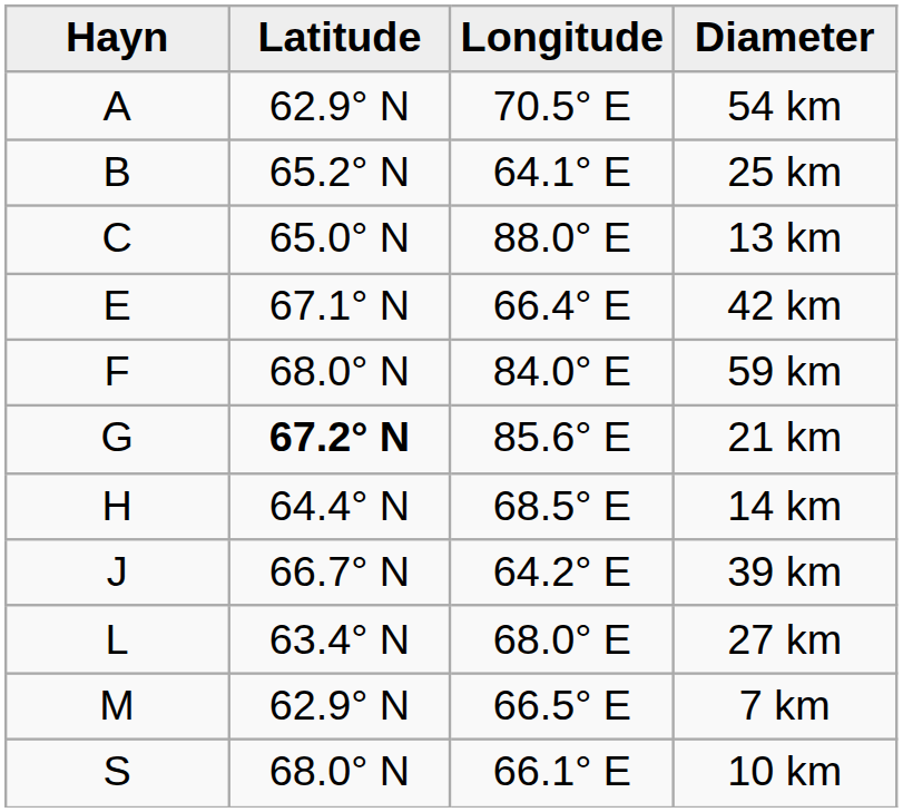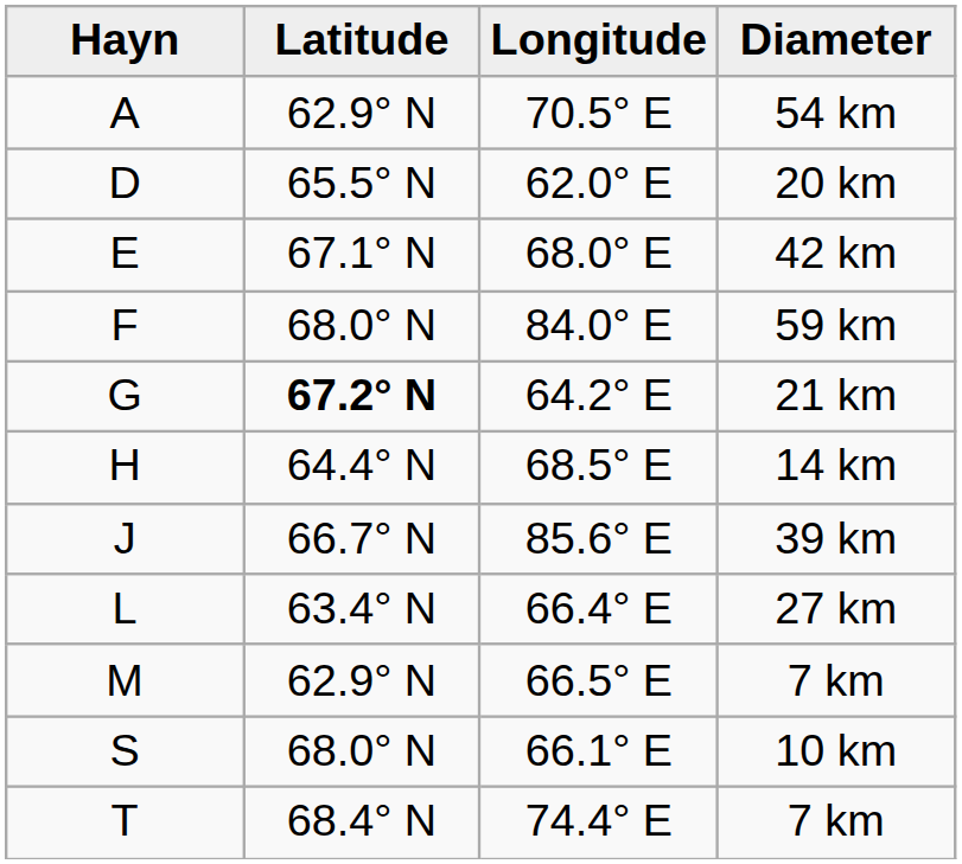 <table class="wikitable">
 <tr>
 <th width="25%" style="background:#eeeeee;">Hayn</th>
 <th width="25%" style="background:#eeeeee;">Latitude</th>
 <th width="25%" style="background:#eeeeee;">Longitude</th>
 <th width="25%" style="background:#eeeeee;">Diameter</th>
 </tr>
 <tr>
 <td align="center">A</td>
 <td align="center">62.9° N</td>
 <td align="center">70.5° E</td>
 <td align="center">54 km</td>
 </tr>
 <tr>
-<td align="center">B</td>
-<td align="center">65.2° N</td>
-<td align="center">64.1° E</td>
-<td align="center">25 km</td>
-</tr>
-<tr>
-<td align="center">C</td>
-<td align="center">65.0° N</td>
-<td align="center">88.0° E</td>
-<td align="center">13 km</td>
+<td align="center">D</td>
+<td align="center">65.5° N</td>
+<td align="center">62.0° E</td>
+<td align="center">20 km</td>
 </tr>
 <tr>
 <td align="center">E</td>
 <td align="center">67.1° N</td>
-<td align="center">66.4° E</td>
+<td align="center">68.0° E</td>
 <td align="center">42 km</td>
 </tr>
 <tr>
 <td align="center">F</td>
 <td align="center">68.0° N</td>
 <td align="center">84.0° E</td>
 <td align="center">59 km</td>
 </tr>
 <tr>
 <td align="center">G</td>
 <td align="center"><strong>67.2° N</strong></td>
-<td align="center">85.6° E</td>
+<td align="center">64.2° E</td>
 <td align="center">21 km</td>
 </tr>
 <tr>
 <td align="center">H</td>
 <td align="center">64.4° N</td>
 <td align="center">68.5° E</td>
 <td align="center">14 km</td>
 </tr>
 <tr>
 <td align="center">J</td>
 <td align="center">66.7° N</td>
-<td align="center">64.2° E</td>
+<td align="center">85.6° E</td>
 <td align="center">39 km</td>
 </tr>
 <tr>
 <td align="center">L</td>
 <td align="center">63.4° N</td>
-<td align="center">68.0° E</td>
+<td align="center">66.4° E</td>
 <td align="center">27 km</td>
 </tr>
 <tr>
 <td align="center">M</td>
 <td align="center">62.9° N</td>
 <td align="center">66.5° E</td>
 <td align="center">7 km</td>
 </tr>
 <tr>
 <td align="center">S</td>
 <td align="center">68.0° N</td>
 <td align="center">66.1° E</td>
 <td align="center">10 km</td>
 </tr>
+<tr>
+<td align="center">T</td>
+<td align="center">68.4° N</td>
+<td align="center">74.4° E</td>
+<td align="center">7 km</td>
+</tr>
 </table>
